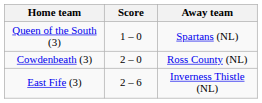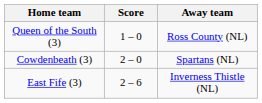 <table class="wikitable" style="text-align: center">
 <tr>
 <th width=140>Home team</th>
 <th width=70>Score</th>
 <th width=140>Away team</th>
 </tr>
 <tr>
 <td><a href='#'>Queen of the South</a> (3)</td>
 <td>1 – 0</td>
-<td><a href='#'>Spartans</a> (NL)</td>
+<td><a href='#'>Ross County</a> (NL)</td>
 </tr>
 <tr>
 <td><a href='#'>Cowdenbeath</a> (3)</td>
 <td>2 – 0</td>
-<td><a href='#'>Ross County</a> (NL)</td>
+<td><a href='#'>Spartans</a> (NL)</td>
 </tr>
 <tr>
 <td><a href='#'>East Fife</a> (3)</td>
 <td>2 – 6</td>
 <td><a href='#'>Inverness Thistle</a> (NL)</td>
 </tr>
 </table>
